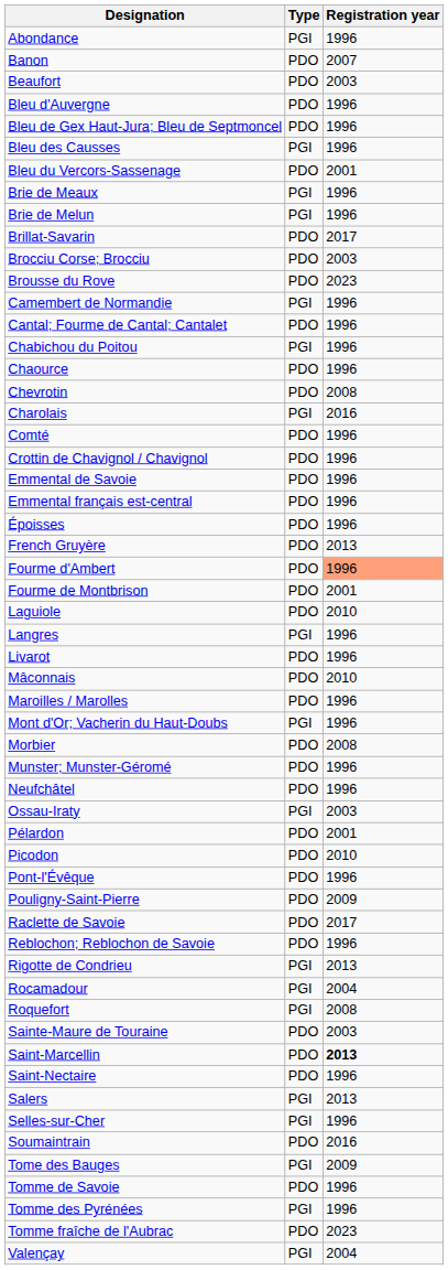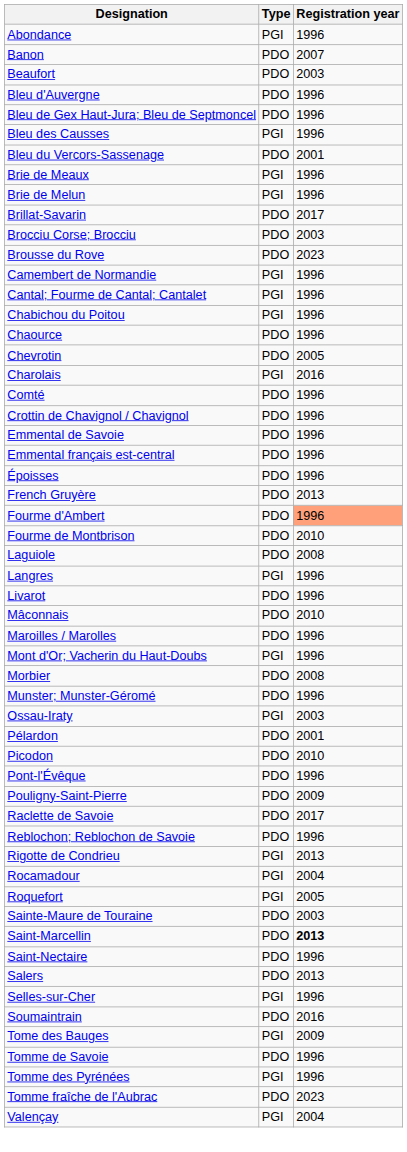 <table class="wikitable">
 <tr>
 <th>Designation</th>
 <th>Type</th>
 <th>Registration year</th>
 </tr>
 <tr>
 <td><a href='#'>Abondance</a></td>
 <td>PGI</td>
 <td>1996</td>
 </tr>
 <tr>
 <td><a href='#'>Banon</a></td>
 <td>PDO</td>
 <td>2007</td>
 </tr>
 <tr>
 <td><a href='#'>Beaufort</a></td>
 <td>PDO</td>
 <td>2003</td>
 </tr>
 <tr>
 <td><a href='#'>Bleu d'Auvergne</a></td>
 <td>PDO</td>
 <td>1996</td>
 </tr>
 <tr>
 <td><a href='#'>Bleu de Gex Haut-Jura; Bleu de Septmoncel</a></td>
 <td>PDO</td>
 <td>1996</td>
 </tr>
 <tr>
 <td><a href='#'>Bleu des Causses</a></td>
 <td>PGI</td>
 <td>1996</td>
 </tr>
 <tr>
 <td><a href='#'>Bleu du Vercors-Sassenage</a></td>
 <td>PDO</td>
 <td>2001</td>
 </tr>
 <tr>
 <td><a href='#'>Brie de Meaux</a></td>
 <td>PGI</td>
 <td>1996</td>
 </tr>
 <tr>
 <td><a href='#'>Brie de Melun</a></td>
 <td>PGI</td>
 <td>1996</td>
 </tr>
 <tr>
 <td><a href='#'>Brillat-Savarin</a></td>
 <td>PDO</td>
 <td>2017</td>
 </tr>
 <tr>
 <td><a href='#'>Brocciu Corse; Brocciu</a></td>
 <td>PDO</td>
 <td>2003</td>
 </tr>
 <tr>
 <td><a href='#'>Brousse du Rove</a></td>
 <td>PDO</td>
 <td>2023</td>
 </tr>
 <tr>
 <td><a href='#'>Camembert de Normandie</a></td>
 <td>PGI</td>
 <td>1996</td>
 </tr>
 <tr>
 <td><a href='#'>Cantal; Fourme de Cantal; Cantalet</a></td>
-<td>PDO</td>
+<td>PGI</td>
 <td>1996</td>
 </tr>
 <tr>
 <td><a href='#'>Chabichou du Poitou</a></td>
 <td>PGI</td>
 <td>1996</td>
 </tr>
 <tr>
 <td><a href='#'>Chaource</a></td>
 <td>PDO</td>
 <td>1996</td>
 </tr>
 <tr>
 <td><a href='#'>Chevrotin</a></td>
 <td>PDO</td>
-<td>2008</td>
+<td>2005</td>
 </tr>
 <tr>
 <td><a href='#'>Charolais</a></td>
 <td>PGI</td>
 <td>2016</td>
 </tr>
 <tr>
 <td><a href='#'>Comté</a></td>
 <td>PDO</td>
 <td>1996</td>
 </tr>
 <tr>
 <td><a href='#'>Crottin de Chavignol / Chavignol</a></td>
 <td>PDO</td>
 <td>1996</td>
 </tr>
 <tr>
 <td><a href='#'>Emmental de Savoie</a></td>
 <td>PDO</td>
 <td>1996</td>
 </tr>
 <tr>
 <td><a href='#'>Emmental français est-central</a></td>
 <td>PDO</td>
 <td>1996</td>
 </tr>
 <tr>
 <td><a href='#'>Époisses</a></td>
 <td>PDO</td>
 <td>1996</td>
 </tr>
 <tr>
 <td><a href='#'>French Gruyère</a></td>
 <td>PDO</td>
 <td>2013</td>
 </tr>
 <tr>
 <td><a href='#'>Fourme d'Ambert</a></td>
 <td>PDO</td>
 <td style="background: lightsalmon;">1996</td>
 </tr>
 <tr>
 <td><a href='#'>Fourme de Montbrison</a></td>
 <td>PDO</td>
-<td>2001</td>
+<td>2010</td>
 </tr>
 <tr>
 <td><a href='#'>Laguiole</a></td>
 <td>PDO</td>
-<td>2010</td>
+<td>2008</td>
 </tr>
 <tr>
 <td><a href='#'>Langres</a></td>
 <td>PGI</td>
 <td>1996</td>
 </tr>
 <tr>
 <td><a href='#'>Livarot</a></td>
 <td>PDO</td>
 <td>1996</td>
 </tr>
 <tr>
 <td><a href='#'>Mâconnais</a></td>
 <td>PDO</td>
 <td>2010</td>
 </tr>
 <tr>
 <td><a href='#'>Maroilles / Marolles</a></td>
 <td>PDO</td>
 <td>1996</td>
 </tr>
 <tr>
 <td><a href='#'>Mont d'Or; Vacherin du Haut-Doubs</a></td>
 <td>PGI</td>
 <td>1996</td>
 </tr>
 <tr>
 <td><a href='#'>Morbier</a></td>
 <td>PDO</td>
 <td>2008</td>
 </tr>
 <tr>
 <td><a href='#'>Munster; Munster-Géromé</a></td>
-<td>PDO</td>
-<td>1996</td>
-</tr>
-<tr>
-<td><a href='#'>Neufchâtel</a></td>
 <td>PDO</td>
 <td>1996</td>
 </tr>
 <tr>
 <td><a href='#'>Ossau-Iraty</a></td>
 <td>PGI</td>
 <td>2003</td>
 </tr>
 <tr>
 <td><a href='#'>Pélardon</a></td>
 <td>PDO</td>
 <td>2001</td>
 </tr>
 <tr>
 <td><a href='#'>Picodon</a></td>
 <td>PDO</td>
 <td>2010</td>
 </tr>
 <tr>
 <td><a href='#'>Pont-l'Évêque</a></td>
 <td>PDO</td>
 <td>1996</td>
 </tr>
 <tr>
 <td><a href='#'>Pouligny-Saint-Pierre</a></td>
 <td>PDO</td>
 <td>2009</td>
 </tr>
 <tr>
 <td><a href='#'>Raclette de Savoie</a></td>
 <td>PDO</td>
 <td>2017</td>
 </tr>
 <tr>
 <td><a href='#'>Reblochon; Reblochon de Savoie</a></td>
 <td>PDO</td>
 <td>1996</td>
 </tr>
 <tr>
 <td><a href='#'>Rigotte de Condrieu</a></td>
 <td>PGI</td>
 <td>2013</td>
 </tr>
 <tr>
 <td><a href='#'>Rocamadour</a></td>
 <td>PGI</td>
 <td>2004</td>
 </tr>
 <tr>
 <td><a href='#'>Roquefort</a></td>
 <td>PGI</td>
-<td>2008</td>
+<td>2005</td>
 </tr>
 <tr>
 <td><a href='#'>Sainte-Maure de Touraine</a></td>
 <td>PDO</td>
 <td>2003</td>
 </tr>
 <tr>
 <td><a href='#'>Saint-Marcellin</a></td>
 <td>PDO</td>
 <td><strong>2013</strong></td>
 </tr>
 <tr>
 <td><a href='#'>Saint-Nectaire</a></td>
 <td>PDO</td>
 <td>1996</td>
 </tr>
 <tr>
 <td><a href='#'>Salers</a></td>
-<td>PGI</td>
+<td>PDO</td>
 <td>2013</td>
 </tr>
 <tr>
 <td><a href='#'>Selles-sur-Cher</a></td>
 <td>PGI</td>
 <td>1996</td>
 </tr>
 <tr>
 <td><a href='#'>Soumaintrain</a></td>
 <td>PDO</td>
 <td>2016</td>
 </tr>
 <tr>
 <td><a href='#'>Tome des Bauges</a></td>
 <td>PGI</td>
 <td>2009</td>
 </tr>
 <tr>
 <td><a href='#'>Tomme de Savoie</a></td>
 <td>PDO</td>
 <td>1996</td>
 </tr>
 <tr>
 <td><a href='#'>Tomme des Pyrénées</a></td>
 <td>PGI</td>
 <td>1996</td>
 </tr>
 <tr>
 <td><a href='#'>Tomme fraîche de l'Aubrac</a></td>
 <td>PDO</td>
 <td>2023</td>
 </tr>
 <tr>
 <td><a href='#'>Valençay</a></td>
 <td>PGI</td>
 <td>2004</td>
 </tr>
 </table>
